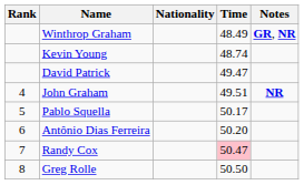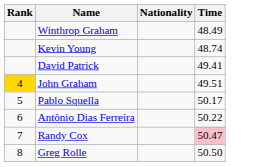 <table class="wikitable sortable" style="text-align:center">
 <tr>
 <th>Rank</th>
 <th>Name</th>
 <th>Nationality</th>
 <th>Time</th>
-<th>Notes</th>
 </tr>
 <tr>
 <td></td>
 <td align=left><a href='#'>Winthrop Graham</a></td>
 <td align=left></td>
 <td>48.49</td>
-<td><strong><a href='#'>GR</a></strong>, <strong><a href='#'>NR</a></strong></td>
 </tr>
 <tr>
 <td></td>
 <td align=left><a href='#'>Kevin Young</a></td>
 <td align=left></td>
 <td>48.74</td>
-<td></td>
 </tr>
 <tr>
 <td></td>
 <td align=left><a href='#'>David Patrick</a></td>
 <td align=left></td>
-<td>49.47</td>
-<td></td>
+<td>49.41</td>
 </tr>
 <tr>
-<td>4</td>
+<td style="background: gold;">4</td>
 <td align=left><a href='#'>John Graham</a></td>
 <td align=left></td>
 <td>49.51</td>
-<td><strong><a href='#'>NR</a></strong></td>
 </tr>
 <tr>
 <td>5</td>
 <td align=left><a href='#'>Pablo Squella</a></td>
 <td align=left></td>
 <td>50.17</td>
-<td></td>
 </tr>
 <tr>
 <td>6</td>
 <td align=left><a href='#'>Antônio Dias Ferreira</a></td>
 <td align=left></td>
-<td>50.20</td>
-<td></td>
+<td>50.22</td>
 </tr>
 <tr>
 <td>7</td>
 <td align=left><a href='#'>Randy Cox</a></td>
 <td align=left></td>
 <td style="background: pink;">50.47</td>
-<td></td>
 </tr>
 <tr>
 <td>8</td>
 <td align=left><a href='#'>Greg Rolle</a></td>
 <td align=left></td>
 <td>50.50</td>
-<td></td>
 </tr>
 </table>
